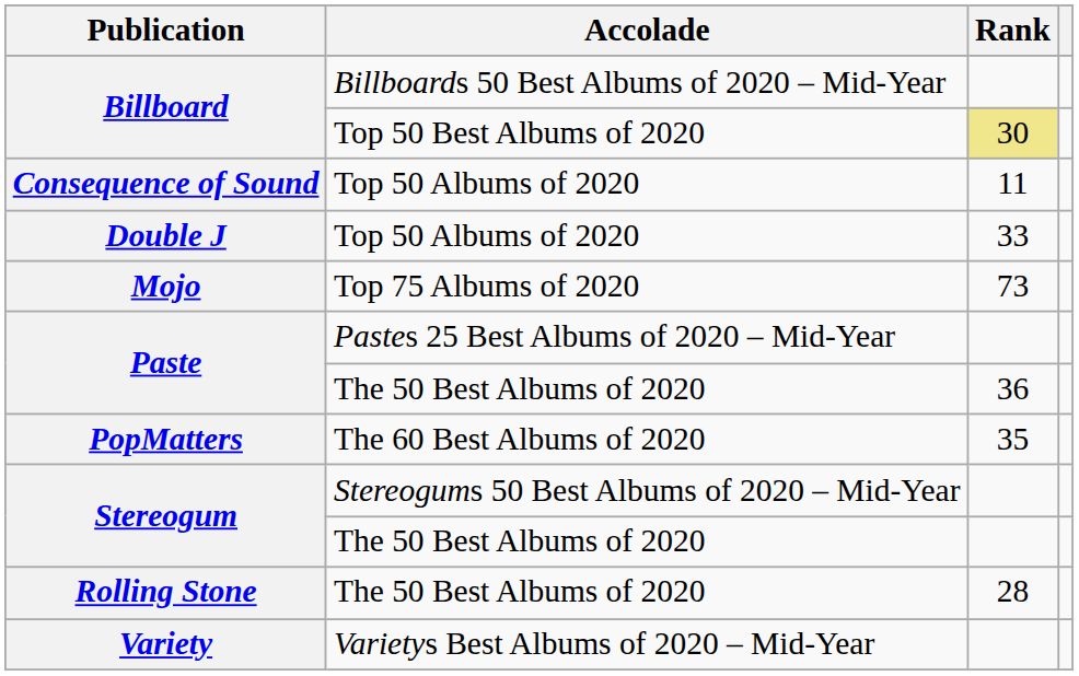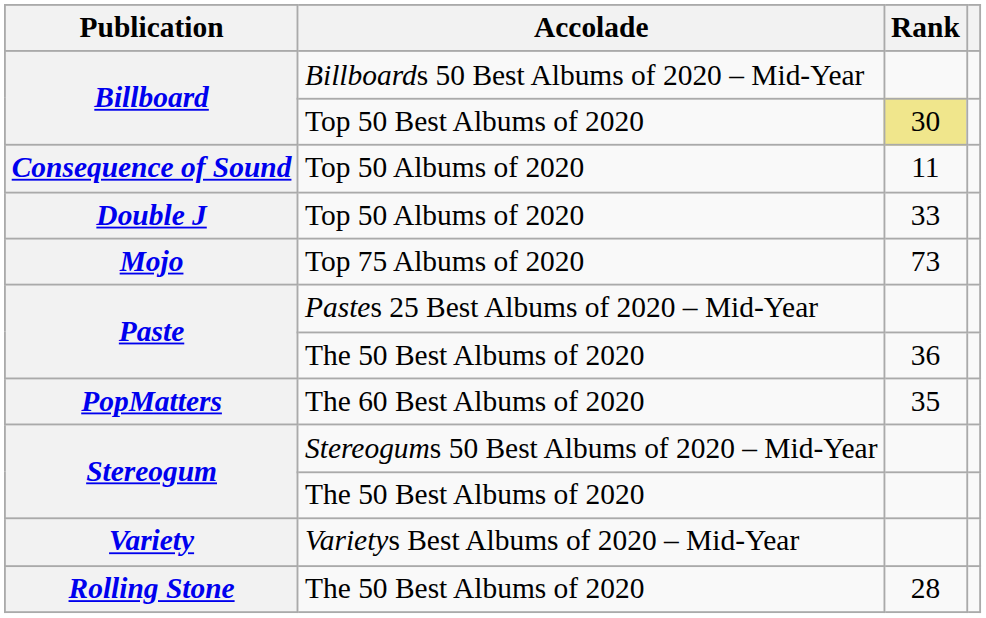 <table class="wikitable sortable plainrowheaders">
 <tr>
 <th scope="col">Publication</th>
 <th scope="col">Accolade</th>
 <th scope="col">Rank</th>
 <th scope="col" class="unsortable"></th>
 </tr>
 <tr>
 <th rowspan=2 scope="row"><em><a href='#'>Billboard</a></em></th>
 <td><em>Billboard</em>s 50 Best Albums of 2020 – Mid-Year</td>
 <td></td>
 <td></td>
 </tr>
 <tr>
 <td>Top 50 Best Albums of 2020</td>
 <td style="background: khaki; text-align:center;">30</td>
 <td style="text-align:center;"></td>
 </tr>
 <tr>
 <th scope="row"><em><a href='#'>Consequence of Sound</a></em></th>
 <td>Top 50 Albums of 2020</td>
 <td style="text-align:center;">11</td>
 <td style="text-align:center;"></td>
 </tr>
 <tr>
 <th scope="row"><em><a href='#'>Double J</a></em></th>
 <td>Top 50 Albums of 2020</td>
 <td style="text-align:center;">33</td>
 <td style="text-align:center;"></td>
 </tr>
 <tr>
 <th scope="row"><em><a href='#'>Mojo</a></em></th>
 <td>Top 75 Albums of 2020</td>
 <td style="text-align:center;">73</td>
 <td style="text-align:center;"></td>
 </tr>
 <tr>
 <th rowspan=2 scope="row"><em><a href='#'>Paste</a></em></th>
 <td><em>Paste</em>s 25 Best Albums of 2020 – Mid-Year</td>
 <td></td>
 <td></td>
 </tr>
 <tr>
 <td>The 50 Best Albums of 2020</td>
 <td style="text-align:center;">36</td>
 <td style="text-align:center;"></td>
 </tr>
 <tr>
 <th scope="row"><em><a href='#'>PopMatters</a></em></th>
 <td>The 60 Best Albums of 2020</td>
 <td style="text-align:center;">35</td>
 <td style="text-align:center;"></td>
 </tr>
 <tr>
 <th scope="row" rowspan="2"><em><a href='#'>Stereogum</a></em></th>
 <td><em>Stereogum</em>s 50 Best Albums of 2020 – Mid-Year</td>
 <td></td>
 <td></td>
 </tr>
 <tr>
 <td>The 50 Best Albums of 2020</td>
 <td></td>
 <td></td>
 </tr>
 <tr>
+<th scope="row"><em><a href='#'>Variety</a></em></th>
+<td><em>Variety</em>s Best Albums of 2020 – Mid-Year</td>
+<td></td>
+<td></td>
+</tr>
+<tr>
 <th scope="row"><em><a href='#'>Rolling Stone</a></em></th>
 <td>The 50 Best Albums of 2020</td>
 <td style="text-align:center;">28</td>
 <td style="text-align:center;"></td>
 </tr>
-<tr>
-<th scope="row"><em><a href='#'>Variety</a></em></th>
-<td><em>Variety</em>s Best Albums of 2020 – Mid-Year</td>
-<td></td>
-<td></td>
-</tr>
 </table>
